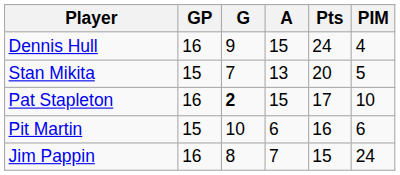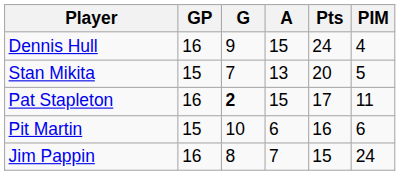 <table class="wikitable">
 <tr>
 <th bgcolor="#DDDDFF" width="40%">Player</th>
 <th bgcolor="#DDDDFF" width="10%">GP</th>
 <th bgcolor="#DDDDFF" width="10%">G</th>
 <th bgcolor="#DDDDFF" width="10%">A</th>
 <th bgcolor="#DDDDFF" width="10%">Pts</th>
 <th bgcolor="#DDDDFF" width="10%">PIM</th>
 </tr>
 <tr>
 <td><a href='#'>Dennis Hull</a></td>
 <td>16</td>
 <td>9</td>
 <td>15</td>
 <td>24</td>
 <td>4</td>
 </tr>
 <tr>
 <td><a href='#'>Stan Mikita</a></td>
 <td>15</td>
 <td>7</td>
 <td>13</td>
 <td>20</td>
 <td>5</td>
 </tr>
 <tr>
 <td><a href='#'>Pat Stapleton</a></td>
 <td>16</td>
 <td><strong>2</strong></td>
 <td>15</td>
 <td>17</td>
-<td>10</td>
+<td>11</td>
 </tr>
 <tr>
 <td><a href='#'>Pit Martin</a></td>
 <td>15</td>
 <td>10</td>
 <td>6</td>
 <td>16</td>
 <td>6</td>
 </tr>
 <tr>
 <td><a href='#'>Jim Pappin</a></td>
 <td>16</td>
 <td>8</td>
 <td>7</td>
 <td>15</td>
 <td>24</td>
 </tr>
 </table>
